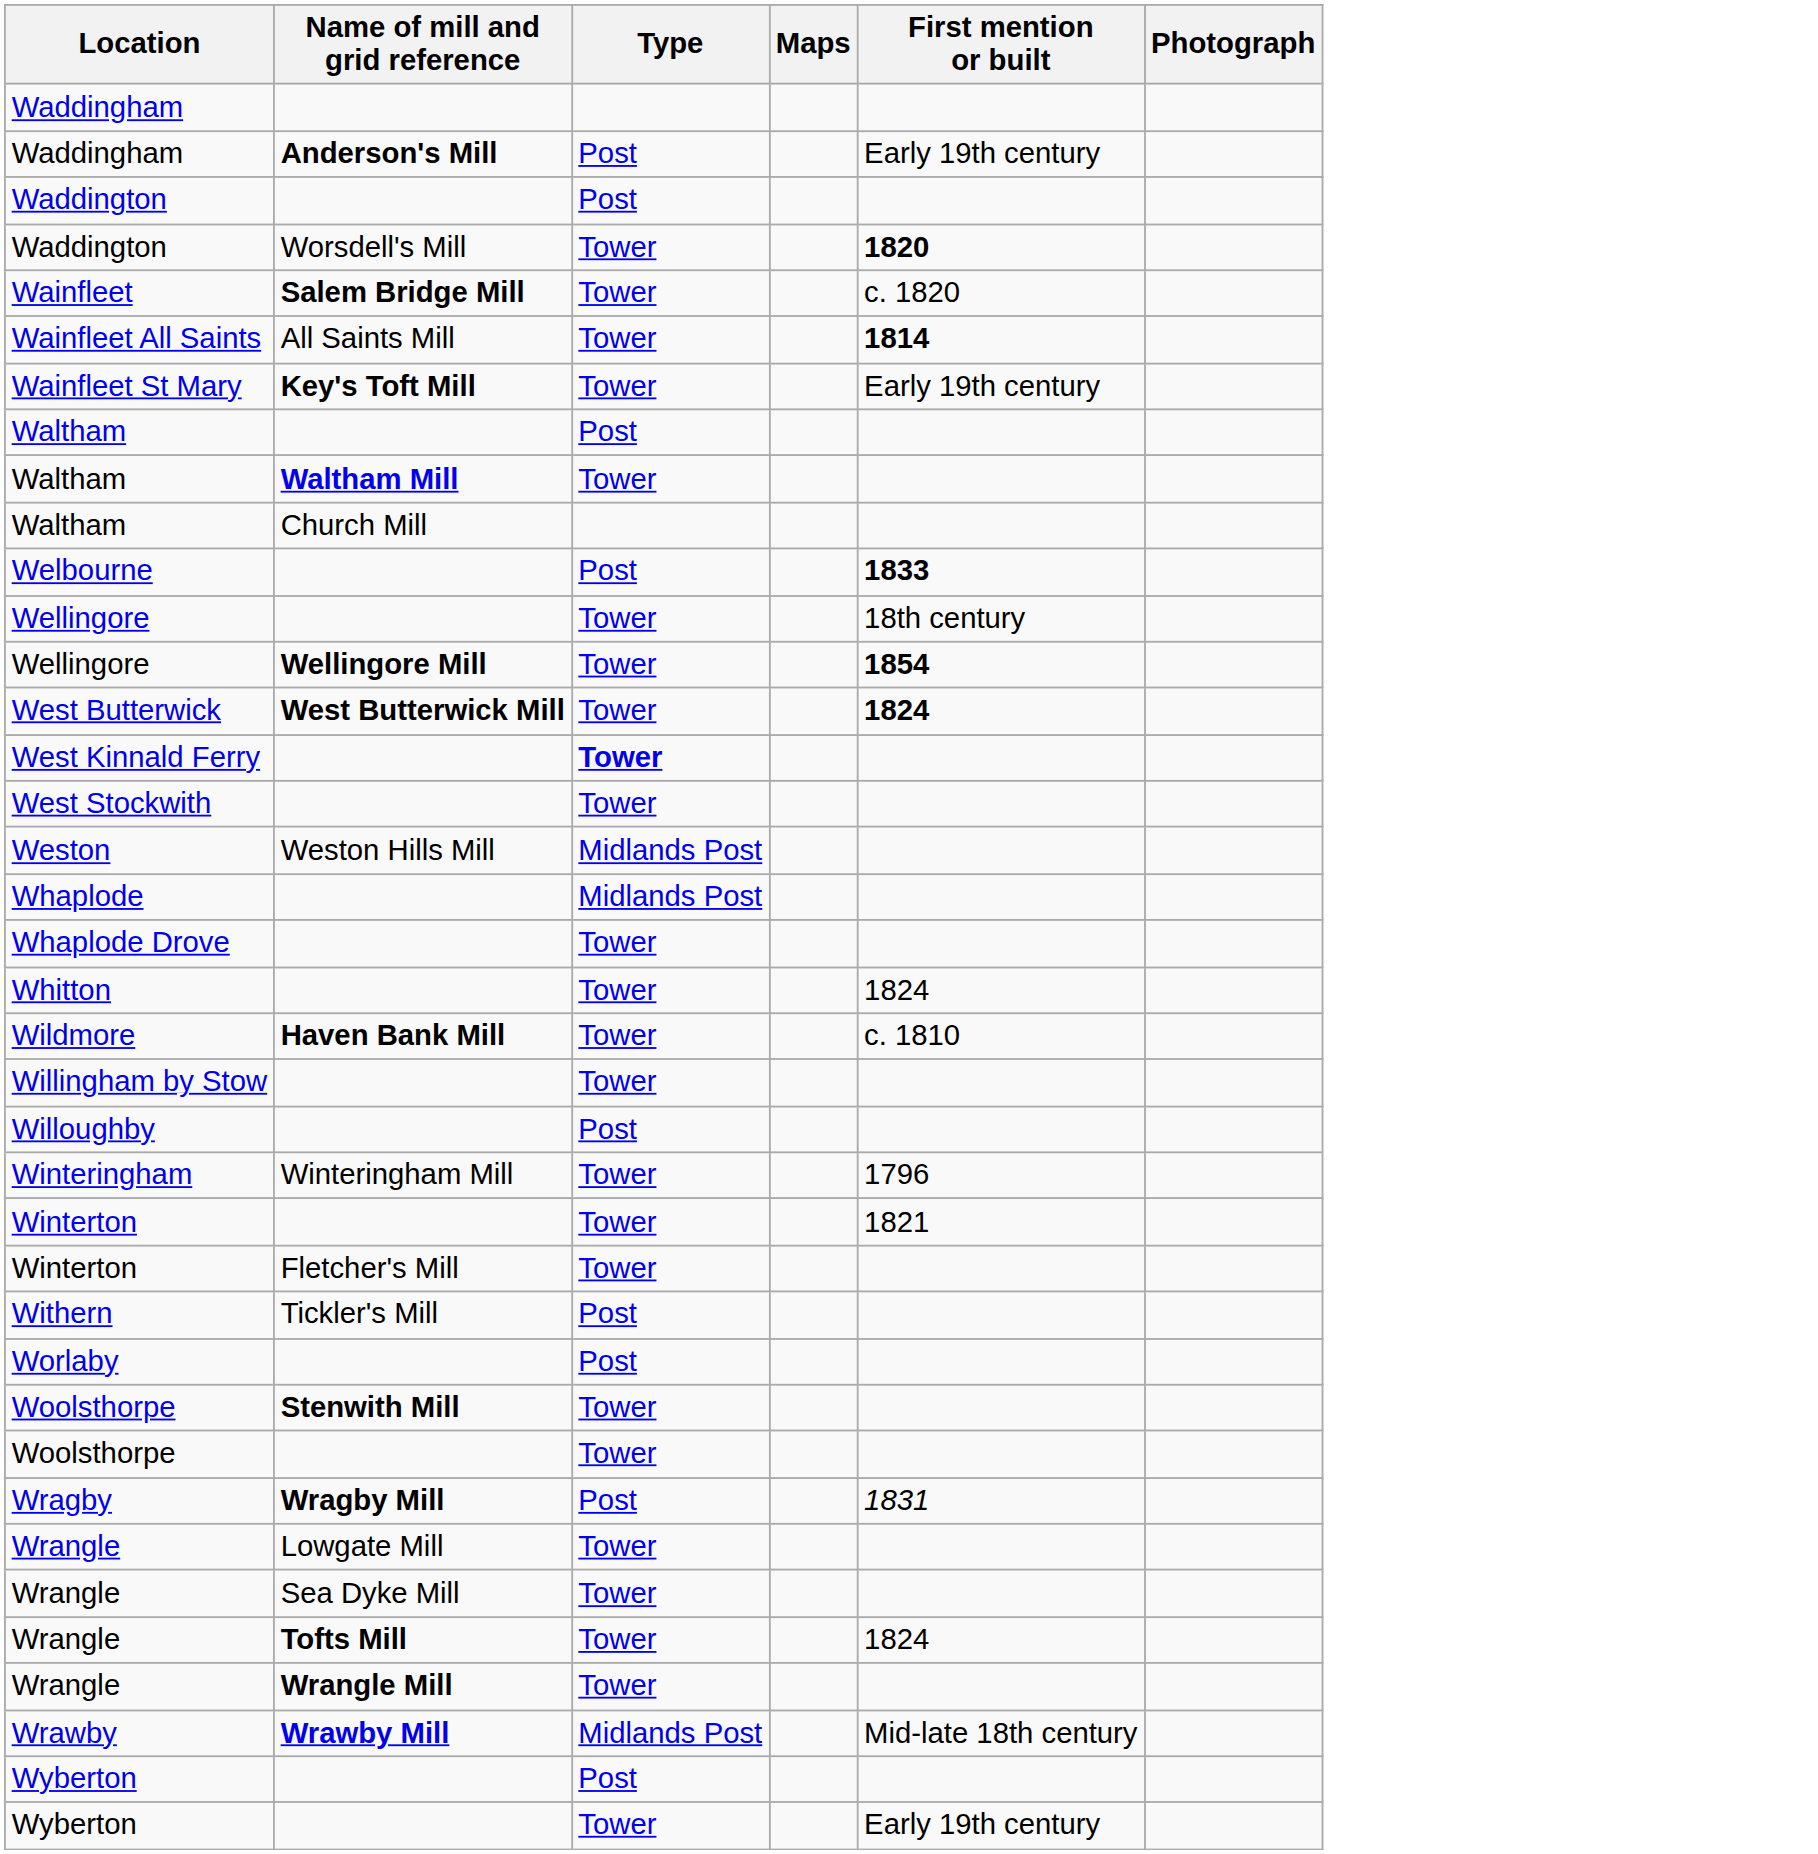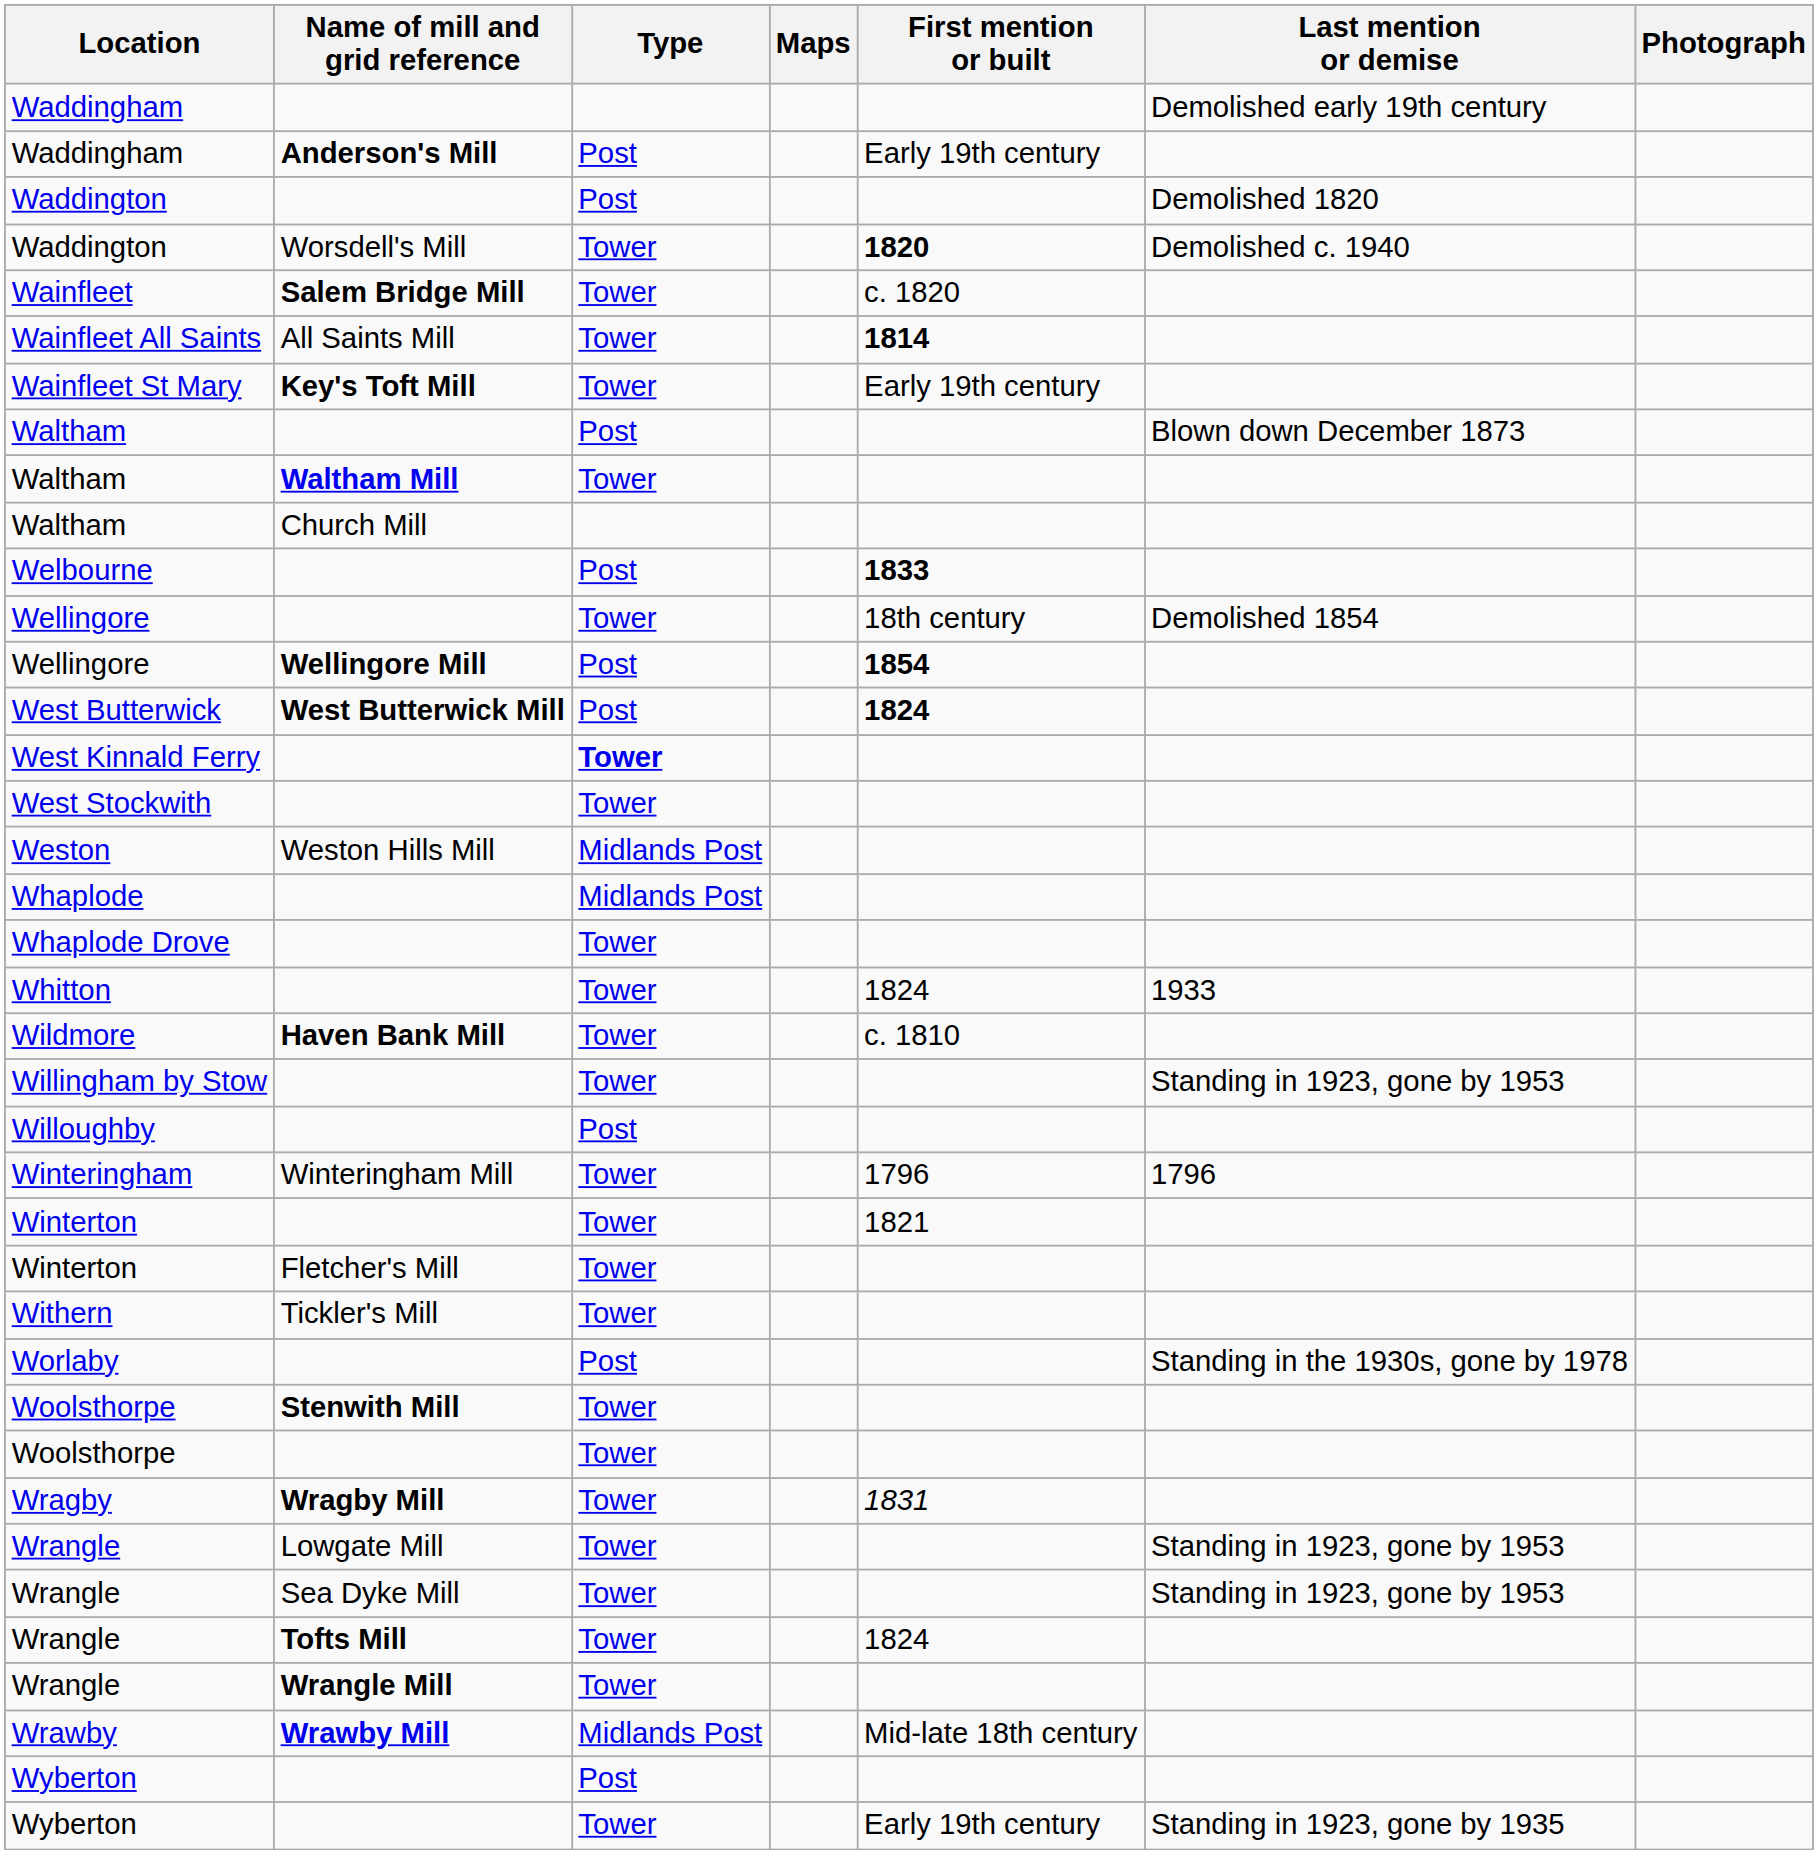 <table class="wikitable">
 <tr>
 <th>Location</th>
 <th>Name of mill and<br>grid reference</th>
 <th>Type</th>
 <th>Maps</th>
 <th>First mention<br>or built</th>
+<th>Last mention<br> or demise</th>
 <th>Photograph</th>
 </tr>
 <tr>
 <td><a href='#'>Waddingham</a></td>
 <td></td>
 <td></td>
 <td></td>
 <td></td>
+<td>Demolished early 19th century</td>
 <td></td>
 </tr>
 <tr>
 <td>Waddingham</td>
 <td><strong>Anderson's Mill</strong><br></td>
 <td><a href='#'>Post</a></td>
 <td></td>
 <td>Early 19th century</td>
 <td></td>
+<td></td>
 </tr>
 <tr>
 <td><a href='#'>Waddington</a></td>
 <td></td>
 <td><a href='#'>Post</a></td>
 <td></td>
 <td></td>
+<td>Demolished 1820</td>
 <td></td>
 </tr>
 <tr>
 <td>Waddington</td>
 <td>Worsdell's Mill<br></td>
 <td><a href='#'>Tower</a></td>
 <td></td>
 <td><strong>1820</strong></td>
+<td>Demolished c. 1940<br></td>
 <td></td>
 </tr>
 <tr>
 <td><a href='#'>Wainfleet</a></td>
 <td><strong>Salem Bridge Mill</strong><br></td>
 <td><a href='#'>Tower</a></td>
 <td></td>
 <td>c. 1820</td>
 <td></td>
+<td></td>
 </tr>
 <tr>
 <td><a href='#'>Wainfleet All Saints</a></td>
 <td>All Saints Mill</td>
 <td><a href='#'>Tower</a></td>
 <td></td>
 <td><strong>1814</strong></td>
+<td></td>
 <td></td>
 </tr>
 <tr>
 <td><a href='#'>Wainfleet St Mary</a></td>
 <td><strong>Key's Toft Mill</strong><br></td>
 <td><a href='#'>Tower</a></td>
 <td></td>
 <td>Early 19th century</td>
 <td></td>
+<td></td>
 </tr>
 <tr>
 <td><a href='#'>Waltham</a></td>
 <td></td>
 <td><a href='#'>Post</a></td>
 <td></td>
 <td></td>
+<td>Blown down December 1873</td>
 <td></td>
 </tr>
 <tr>
 <td>Waltham</td>
 <td><strong><a href='#'>Waltham Mill</a></strong><br></td>
 <td><a href='#'>Tower</a></td>
 <td></td>
 <td></td>
 <td></td>
+<td></td>
 </tr>
 <tr>
 <td>Waltham</td>
 <td>Church Mill</td>
+<td></td>
 <td></td>
 <td></td>
 <td></td>
 <td></td>
 </tr>
 <tr>
 <td><a href='#'>Welbourne</a></td>
 <td></td>
 <td><a href='#'>Post</a></td>
 <td></td>
 <td><strong>1833</strong></td>
 <td></td>
+<td></td>
 </tr>
 <tr>
 <td><a href='#'>Wellingore</a></td>
 <td></td>
 <td><a href='#'>Tower</a></td>
 <td></td>
 <td>18th century</td>
+<td>Demolished 1854</td>
 <td></td>
 </tr>
 <tr>
 <td>Wellingore</td>
 <td><strong>Wellingore Mill</strong><br></td>
-<td><a href='#'>Tower</a></td>
+<td><a href='#'>Post</a></td>
 <td></td>
 <td><strong>1854</strong></td>
+<td></td>
 <td></td>
 </tr>
 <tr>
 <td><a href='#'>West Butterwick</a></td>
 <td><strong>West Butterwick Mill</strong><br></td>
-<td><a href='#'>Tower</a></td>
+<td><a href='#'>Post</a></td>
 <td></td>
 <td><strong>1824</strong></td>
+<td></td>
 <td></td>
 </tr>
 <tr>
 <td><a href='#'>West Kinnald Ferry</a></td>
 <td></td>
 <td><strong><a href='#'>Tower</a></strong></td>
+<td></td>
 <td></td>
 <td></td>
 <td></td>
 </tr>
 <tr>
 <td><a href='#'>West Stockwith</a></td>
 <td></td>
 <td><a href='#'>Tower</a></td>
 <td></td>
 <td></td>
 <td></td>
+<td></td>
 </tr>
 <tr>
 <td><a href='#'>Weston</a></td>
 <td>Weston Hills Mill</td>
 <td><a href='#'>Midlands Post</a></td>
+<td></td>
 <td></td>
 <td></td>
 <td></td>
 </tr>
 <tr>
 <td><a href='#'>Whaplode</a></td>
 <td></td>
 <td><a href='#'>Midlands Post</a></td>
 <td></td>
 <td></td>
 <td></td>
+<td></td>
 </tr>
 <tr>
 <td><a href='#'>Whaplode Drove</a></td>
 <td></td>
 <td><a href='#'>Tower</a></td>
+<td></td>
 <td></td>
 <td></td>
 <td></td>
 </tr>
 <tr>
 <td><a href='#'>Whitton</a></td>
 <td></td>
 <td><a href='#'>Tower</a></td>
 <td></td>
 <td>1824</td>
+<td>1933</td>
 <td></td>
 </tr>
 <tr>
 <td><a href='#'>Wildmore</a></td>
 <td><strong>Haven Bank Mill</strong><br></td>
 <td><a href='#'>Tower</a></td>
 <td></td>
 <td>c. 1810</td>
 <td></td>
+<td></td>
 </tr>
 <tr>
 <td><a href='#'>Willingham by Stow</a></td>
 <td></td>
 <td><a href='#'>Tower</a></td>
 <td></td>
 <td></td>
+<td>Standing in 1923, gone by 1953</td>
 <td></td>
 </tr>
 <tr>
 <td><a href='#'>Willoughby</a></td>
 <td></td>
 <td><a href='#'>Post</a></td>
+<td></td>
 <td></td>
 <td></td>
 <td></td>
 </tr>
 <tr>
 <td><a href='#'>Winteringham</a></td>
 <td>Winteringham Mill</td>
 <td><a href='#'>Tower</a></td>
 <td></td>
 <td>1796</td>
+<td>1796</td>
 <td></td>
 </tr>
 <tr>
 <td><a href='#'>Winterton</a></td>
 <td></td>
 <td><a href='#'>Tower</a></td>
 <td></td>
 <td>1821</td>
 <td></td>
+<td></td>
 </tr>
 <tr>
 <td>Winterton</td>
 <td>Fletcher's Mill</td>
 <td><a href='#'>Tower</a></td>
 <td></td>
 <td></td>
 <td></td>
+<td></td>
 </tr>
 <tr>
 <td><a href='#'>Withern</a></td>
 <td>Tickler's Mill</td>
-<td><a href='#'>Post</a></td>
+<td><a href='#'>Tower</a></td>
+<td></td>
 <td></td>
 <td></td>
 <td></td>
 </tr>
 <tr>
 <td><a href='#'>Worlaby</a></td>
 <td></td>
 <td><a href='#'>Post</a></td>
 <td></td>
 <td></td>
+<td>Standing in the 1930s, gone by 1978</td>
 <td></td>
 </tr>
 <tr>
 <td><a href='#'>Woolsthorpe</a></td>
 <td><strong>Stenwith Mill</strong><br></td>
 <td><a href='#'>Tower</a></td>
+<td></td>
 <td></td>
 <td></td>
 <td></td>
 </tr>
 <tr>
 <td>Woolsthorpe</td>
 <td></td>
 <td><a href='#'>Tower</a></td>
 <td></td>
 <td></td>
 <td></td>
+<td></td>
 </tr>
 <tr>
 <td><a href='#'>Wragby</a></td>
 <td><strong>Wragby Mill</strong><br></td>
-<td><a href='#'>Post</a></td>
+<td><a href='#'>Tower</a></td>
 <td></td>
 <td><em>1831</em></td>
+<td></td>
 <td></td>
 </tr>
 <tr>
 <td><a href='#'>Wrangle</a></td>
 <td>Lowgate Mill</td>
 <td><a href='#'>Tower</a></td>
 <td></td>
 <td></td>
+<td>Standing in 1923, gone by 1953</td>
 <td></td>
 </tr>
 <tr>
 <td>Wrangle</td>
 <td>Sea Dyke Mill</td>
 <td><a href='#'>Tower</a></td>
 <td></td>
 <td></td>
+<td>Standing in 1923, gone by 1953</td>
 <td></td>
 </tr>
 <tr>
 <td>Wrangle</td>
 <td><strong>Tofts Mill</strong><br></td>
 <td><a href='#'>Tower</a></td>
 <td></td>
 <td>1824</td>
 <td></td>
+<td></td>
 </tr>
 <tr>
 <td>Wrangle</td>
 <td><strong>Wrangle Mill</strong><br></td>
 <td><a href='#'>Tower</a></td>
+<td></td>
 <td></td>
 <td></td>
 <td></td>
 </tr>
 <tr>
 <td><a href='#'>Wrawby</a></td>
 <td><strong><a href='#'>Wrawby Mill</a></strong><br></td>
 <td><a href='#'>Midlands Post</a></td>
 <td></td>
 <td>Mid-late 18th century</td>
 <td></td>
+<td></td>
 </tr>
 <tr>
 <td><a href='#'>Wyberton</a></td>
 <td></td>
 <td><a href='#'>Post</a></td>
+<td></td>
 <td></td>
 <td></td>
 <td></td>
 </tr>
 <tr>
 <td>Wyberton</td>
 <td></td>
 <td><a href='#'>Tower</a></td>
 <td></td>
 <td>Early 19th century</td>
+<td>Standing in 1923, gone by 1935</td>
 <td></td>
 </tr>
 </table>
